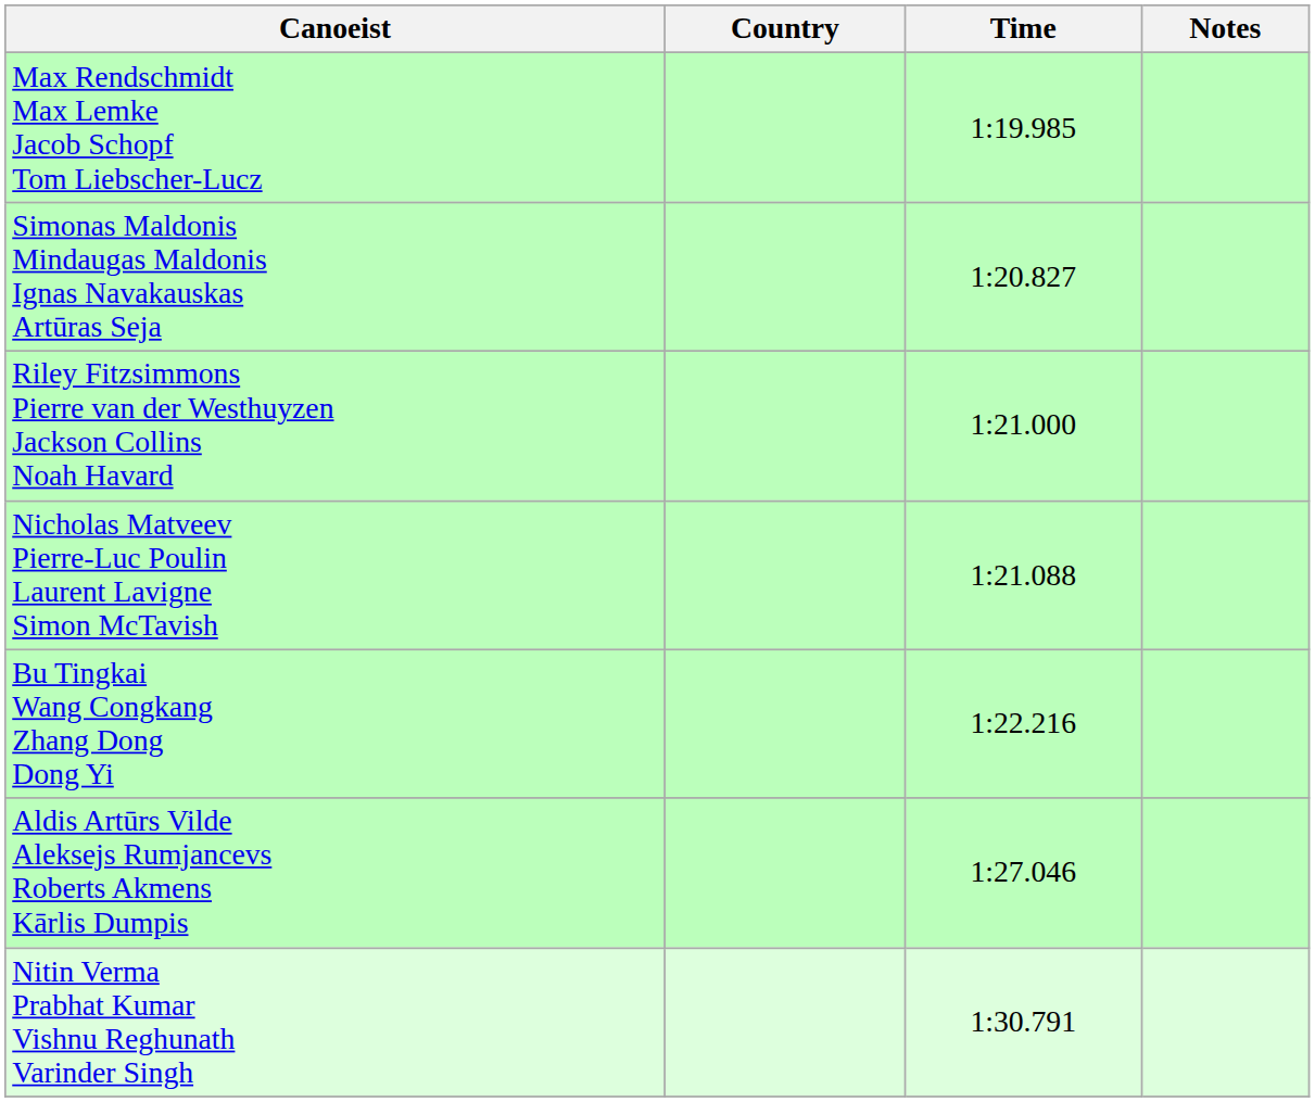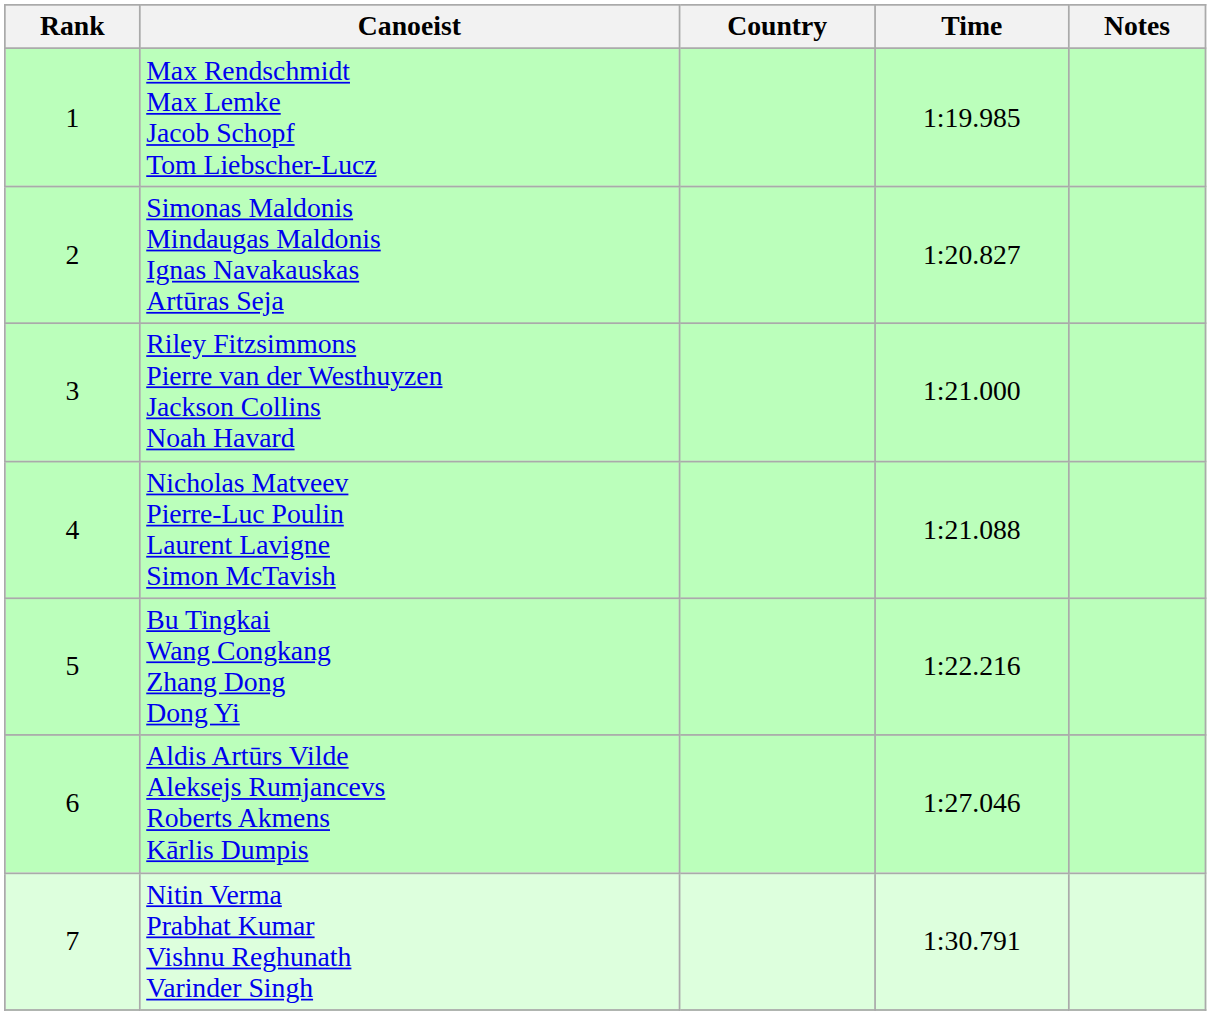 <table class="wikitable" style="text-align:center;width: 55%">
 <tr>
+<th>Rank</th>
 <th>Canoeist</th>
 <th>Country</th>
 <th>Time</th>
 <th>Notes</th>
 </tr>
 <tr bgcolor=bbffbb>
+<td>1</td>
 <td align="left"><a href='#'>Max Rendschmidt</a><br><a href='#'>Max Lemke</a><br><a href='#'>Jacob Schopf</a><br><a href='#'>Tom Liebscher-Lucz</a></td>
 <td align="left"></td>
 <td>1:19.985</td>
 <td></td>
 </tr>
 <tr bgcolor=bbffbb>
+<td>2</td>
 <td align="left"><a href='#'>Simonas Maldonis</a><br><a href='#'>Mindaugas Maldonis</a><br><a href='#'>Ignas Navakauskas</a><br><a href='#'>Artūras Seja</a></td>
 <td align="left"></td>
 <td>1:20.827</td>
 <td></td>
 </tr>
 <tr bgcolor=bbffbb>
+<td>3</td>
 <td align="left"><a href='#'>Riley Fitzsimmons</a><br><a href='#'>Pierre van der Westhuyzen</a><br><a href='#'>Jackson Collins</a><br><a href='#'>Noah Havard</a></td>
 <td align="left"></td>
 <td>1:21.000</td>
 <td></td>
 </tr>
 <tr bgcolor=bbffbb>
+<td>4</td>
 <td align="left"><a href='#'>Nicholas Matveev</a><br><a href='#'>Pierre-Luc Poulin</a><br><a href='#'>Laurent Lavigne</a><br><a href='#'>Simon McTavish</a></td>
 <td align="left"></td>
 <td>1:21.088</td>
 <td></td>
 </tr>
 <tr bgcolor=bbffbb>
+<td>5</td>
 <td align="left"><a href='#'>Bu Tingkai</a><br><a href='#'>Wang Congkang</a><br><a href='#'>Zhang Dong</a><br><a href='#'>Dong Yi</a></td>
 <td align="left"></td>
 <td>1:22.216</td>
 <td></td>
 </tr>
 <tr bgcolor=bbffbb>
+<td>6</td>
 <td align="left"><a href='#'>Aldis Artūrs Vilde</a><br><a href='#'>Aleksejs Rumjancevs</a><br><a href='#'>Roberts Akmens</a><br><a href='#'>Kārlis Dumpis</a></td>
 <td align="left"></td>
 <td>1:27.046</td>
 <td></td>
 </tr>
 <tr bgcolor=ddffdd>
+<td>7</td>
 <td align="left"><a href='#'>Nitin Verma</a><br><a href='#'>Prabhat Kumar</a><br><a href='#'>Vishnu Reghunath</a><br><a href='#'>Varinder Singh</a></td>
 <td align="left"></td>
 <td>1:30.791</td>
 <td></td>
 </tr>
 </table>
